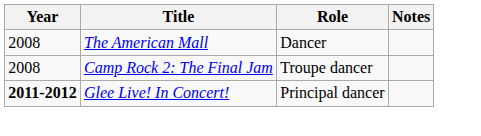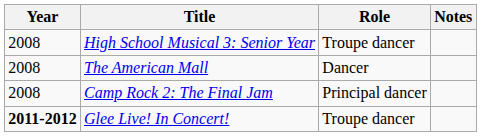 <table class="wikitable sortable">
 <tr>
 <th>Year</th>
 <th>Title</th>
 <th>Role</th>
 <th class="unsortable">Notes</th>
+</tr>
+<tr>
+<td>2008</td>
+<td><em><a href='#'>High School Musical 3: Senior Year</a></em></td>
+<td>Troupe dancer</td>
+<td></td>
 </tr>
 <tr>
 <td>2008</td>
 <td><em><a href='#'>The American Mall</a></em></td>
 <td>Dancer</td>
 <td></td>
 </tr>
 <tr>
 <td>2008</td>
 <td><em><a href='#'>Camp Rock 2: The Final Jam</a></em></td>
-<td>Troupe dancer</td>
+<td>Principal dancer</td>
 <td></td>
 </tr>
 <tr>
 <td><strong>2011-2012</strong></td>
 <td><em><a href='#'>Glee Live! In Concert!</a></em></td>
-<td>Principal dancer</td>
+<td>Troupe dancer</td>
 <td></td>
 </tr>
 <tr>
 </tr>
 </table>
